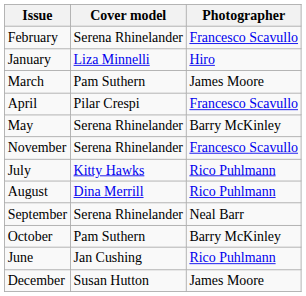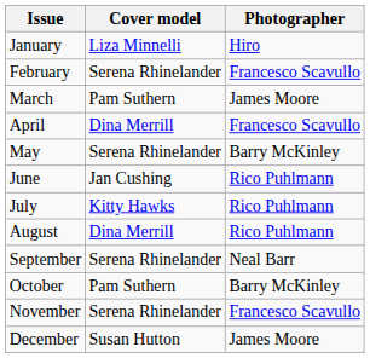 <table class="sortable wikitable">
 <tr>
 <th>Issue</th>
 <th>Cover model</th>
 <th>Photographer</th>
 </tr>
 <tr>
+<td>January</td>
+<td><a href='#'>Liza Minnelli</a></td>
+<td><a href='#'>Hiro</a></td>
+</tr>
+<tr>
 <td>February</td>
 <td>Serena Rhinelander</td>
 <td><a href='#'>Francesco Scavullo</a></td>
-</tr>
-<tr>
-<td>January</td>
-<td><a href='#'>Liza Minnelli</a></td>
-<td><a href='#'>Hiro</a></td>
 </tr>
 <tr>
 <td>March</td>
 <td>Pam Suthern</td>
 <td>James Moore</td>
 </tr>
 <tr>
 <td>April</td>
-<td>Pilar Crespi</td>
+<td><a href='#'>Dina Merrill</a></td>
 <td><a href='#'>Francesco Scavullo</a></td>
 </tr>
 <tr>
 <td>May</td>
 <td>Serena Rhinelander</td>
 <td>Barry McKinley</td>
 </tr>
 <tr>
-<td>November</td>
-<td>Serena Rhinelander</td>
-<td><a href='#'>Francesco Scavullo</a></td>
+<td>June</td>
+<td>Jan Cushing</td>
+<td><a href='#'>Rico Puhlmann</a></td>
 </tr>
 <tr>
 <td>July</td>
 <td><a href='#'>Kitty Hawks</a></td>
 <td><a href='#'>Rico Puhlmann</a></td>
 </tr>
 <tr>
 <td>August</td>
 <td><a href='#'>Dina Merrill</a></td>
 <td><a href='#'>Rico Puhlmann</a></td>
 </tr>
 <tr>
 <td>September</td>
 <td>Serena Rhinelander</td>
 <td>Neal Barr</td>
 </tr>
 <tr>
 <td>October</td>
 <td>Pam Suthern</td>
 <td>Barry McKinley</td>
 </tr>
 <tr>
-<td>June</td>
-<td>Jan Cushing</td>
-<td><a href='#'>Rico Puhlmann</a></td>
+<td>November</td>
+<td>Serena Rhinelander</td>
+<td><a href='#'>Francesco Scavullo</a></td>
 </tr>
 <tr>
 <td>December</td>
 <td>Susan Hutton</td>
 <td>James Moore</td>
 </tr>
 </table>
